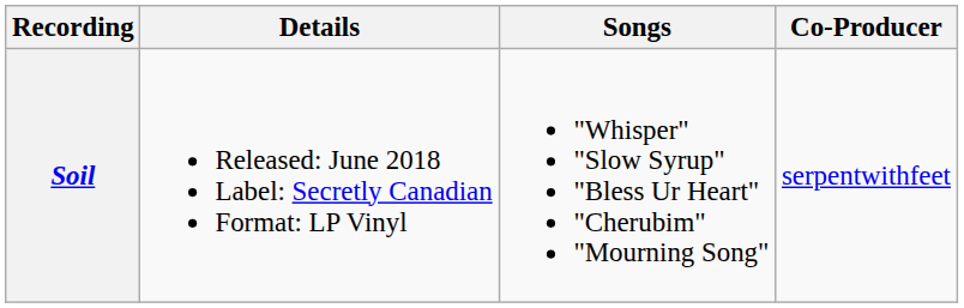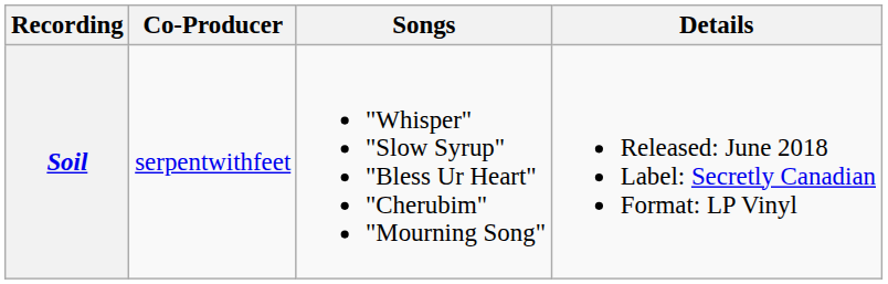 <table class="wikitable plainrowheaders">
 <tr>
 <th scope="col">Recording</th>
+<th scope="col">Co-Producer</th>
+<th scope="col">Songs</th>
 <th scope="col">Details</th>
-<th scope="col">Songs</th>
-<th scope="col">Co-Producer</th>
 </tr>
 <tr>
 <th scope="row"><em><a href='#'>Soil</a></em></th>
+<td><a href='#'>serpentwithfeet</a></td>
+<td><br><ul><li>"Whisper"</li><li>"Slow Syrup"</li><li>"Bless Ur Heart"</li><li>"Cherubim"</li><li>"Mourning Song"</li></ul></td>
 <td><br><ul><li>Released: June 2018</li><li>Label: <a href='#'>Secretly Canadian</a></li><li>Format: LP Vinyl</li></ul></td>
-<td><br><ul><li>"Whisper"</li><li>"Slow Syrup"</li><li>"Bless Ur Heart"</li><li>"Cherubim"</li><li>"Mourning Song"</li></ul></td>
-<td><a href='#'>serpentwithfeet</a></td>
 </tr>
 </table>
